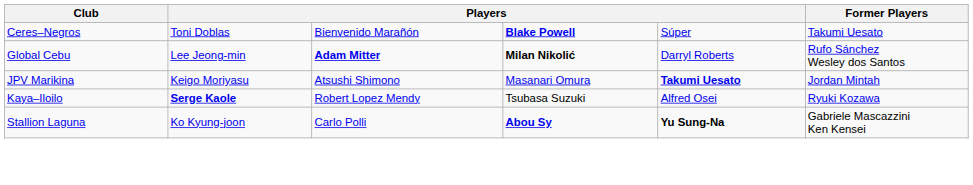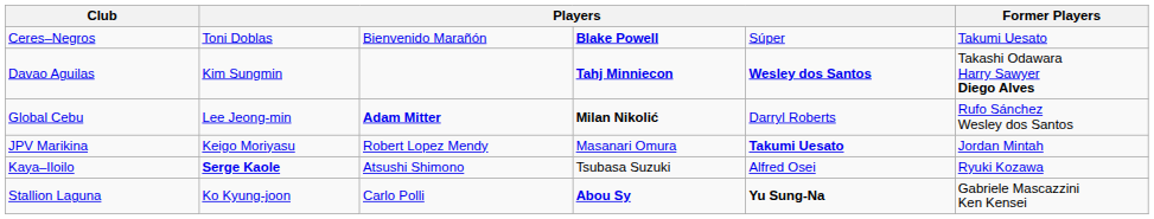 <table class="wikitable" style="font-size:90%;">
 <tr>
 <th style="width:200px;">Club</th>
 <th colspan=4 style="width:800px;">Players</th>
 <th style="width:200px;">Former Players</th>
 </tr>
 <tr>
 <td><a href='#'>Ceres–Negros</a></td>
 <td> <a href='#'>Toni Doblas</a></td>
 <td> <a href='#'>Bienvenido Marañón</a></td>
 <td> <strong><a href='#'>Blake Powell</a></strong></td>
 <td> <a href='#'>Súper</a></td>
 <td> <a href='#'>Takumi Uesato</a></td>
 </tr>
 <tr>
+<td><a href='#'>Davao Aguilas</a></td>
+<td> <a href='#'>Kim Sungmin</a></td>
+<td></td>
+<td> <strong><a href='#'>Tahj Minniecon</a></strong></td>
+<td> <strong><a href='#'>Wesley dos Santos</a></strong></td>
+<td> Takashi Odawara<br> <a href='#'>Harry Sawyer</a><br> <strong>Diego Alves</strong></td>
+</tr>
+<tr>
 <td><a href='#'>Global Cebu</a></td>
 <td> <a href='#'>Lee Jeong-min</a></td>
 <td> <strong><a href='#'>Adam Mitter</a></strong></td>
 <td> <strong>Milan Nikolić</strong></td>
 <td> <a href='#'>Darryl Roberts</a></td>
 <td> <a href='#'>Rufo Sánchez</a><br> Wesley dos Santos</td>
 </tr>
 <tr>
 <td><a href='#'>JPV Marikina</a></td>
 <td> <a href='#'>Keigo Moriyasu</a></td>
-<td> <a href='#'>Atsushi Shimono</a></td>
+<td> <a href='#'>Robert Lopez Mendy</a></td>
 <td> <a href='#'>Masanari Omura</a></td>
 <td> <strong><a href='#'>Takumi Uesato</a></strong></td>
 <td> <a href='#'>Jordan Mintah</a></td>
 </tr>
 <tr>
 <td><a href='#'>Kaya–Iloilo</a></td>
 <td> <strong><a href='#'>Serge Kaole</a></strong></td>
-<td> <a href='#'>Robert Lopez Mendy</a></td>
+<td> <a href='#'>Atsushi Shimono</a></td>
 <td> Tsubasa Suzuki</td>
 <td> <a href='#'>Alfred Osei</a></td>
 <td> <a href='#'>Ryuki Kozawa</a></td>
 </tr>
 <tr>
 <td><a href='#'>Stallion Laguna</a></td>
 <td> <a href='#'>Ko Kyung-joon</a></td>
 <td> <a href='#'>Carlo Polli</a></td>
 <td> <strong><a href='#'>Abou Sy</a></strong></td>
 <td> <strong>Yu Sung-Na</strong></td>
 <td> Gabriele Mascazzini<br>  Ken Kensei</td>
 </tr>
 </table>
